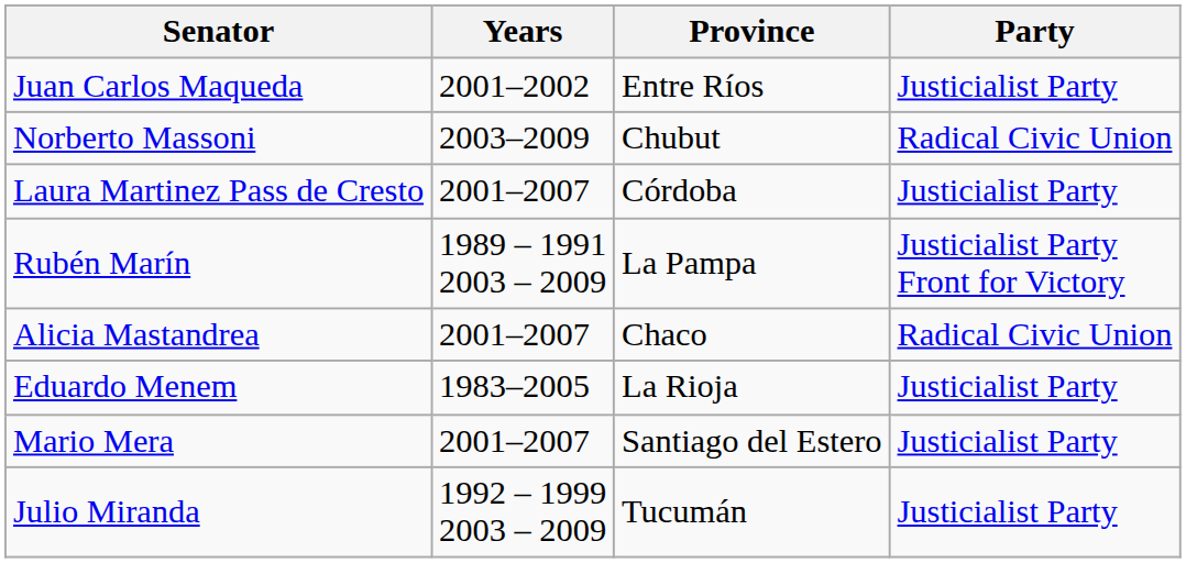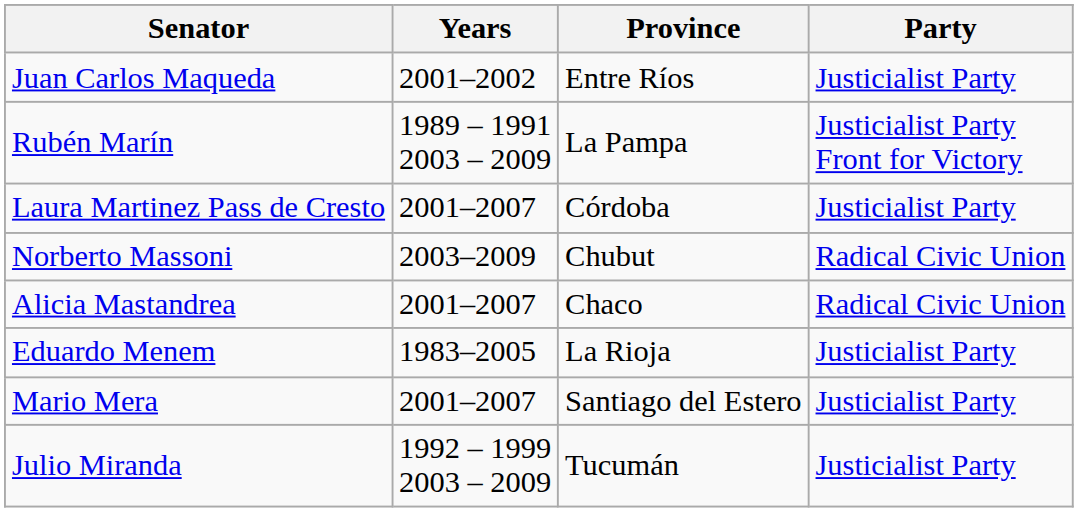 <table class=wikitable>
 <tr>
 <th>Senator</th>
 <th>Years</th>
 <th>Province</th>
 <th>Party</th>
 </tr>
 <tr>
 <td><a href='#'>Juan Carlos Maqueda</a></td>
 <td>2001–2002</td>
 <td>Entre Ríos</td>
 <td><a href='#'>Justicialist Party</a></td>
 </tr>
 <tr>
-<td><a href='#'>Norberto Massoni</a></td>
-<td>2003–2009</td>
-<td>Chubut</td>
-<td><a href='#'>Radical Civic Union</a></td>
+<td><a href='#'>Rubén Marín</a></td>
+<td>1989 – 1991<br>2003 – 2009</td>
+<td>La Pampa</td>
+<td><a href='#'>Justicialist Party</a><br><a href='#'>Front for Victory</a></td>
 </tr>
 <tr>
 <td><a href='#'>Laura Martinez Pass de Cresto</a></td>
 <td>2001–2007</td>
 <td>Córdoba</td>
 <td><a href='#'>Justicialist Party</a></td>
 </tr>
 <tr>
-<td><a href='#'>Rubén Marín</a></td>
-<td>1989 – 1991<br>2003 – 2009</td>
-<td>La Pampa</td>
-<td><a href='#'>Justicialist Party</a><br><a href='#'>Front for Victory</a></td>
+<td><a href='#'>Norberto Massoni</a></td>
+<td>2003–2009</td>
+<td>Chubut</td>
+<td><a href='#'>Radical Civic Union</a></td>
 </tr>
 <tr>
 <td><a href='#'>Alicia Mastandrea</a></td>
 <td>2001–2007</td>
 <td>Chaco</td>
 <td><a href='#'>Radical Civic Union</a></td>
 </tr>
 <tr>
 <td><a href='#'>Eduardo Menem</a></td>
 <td>1983–2005</td>
 <td>La Rioja</td>
 <td><a href='#'>Justicialist Party</a></td>
 </tr>
 <tr>
 <td><a href='#'>Mario Mera</a></td>
 <td>2001–2007</td>
 <td>Santiago del Estero</td>
 <td><a href='#'>Justicialist Party</a></td>
 </tr>
 <tr>
 <td><a href='#'>Julio Miranda</a></td>
 <td>1992 – 1999<br>2003 – 2009</td>
 <td>Tucumán</td>
 <td><a href='#'>Justicialist Party</a></td>
 </tr>
 </table>
